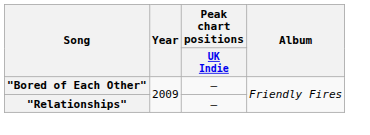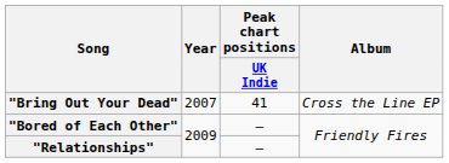 <table class="wikitable plainrowheaders" style="text-align:center;">
 <tr>
 <th scope="col" rowspan="2">Song</th>
 <th scope="col" rowspan="2">Year</th>
 <th scope="col" colspan="1">Peak chart positions</th>
 <th scope="col" rowspan="2">Album</th>
 </tr>
 <tr>
 <th scope="col" style="width:3em;font-size:90%;"><a href='#'>UK<br>Indie</a><br></th>
+</tr>
+<tr>
+<th scope="row">"Bring Out Your Dead"</th>
+<td>2007</td>
+<td>41</td>
+<td><em>Cross the Line EP</em></td>
 </tr>
 <tr>
 <th scope="row">"Bored of Each Other"</th>
 <td rowspan="2">2009</td>
 <td>—</td>
 <td rowspan="2"><em>Friendly Fires </em></td>
 </tr>
 <tr>
 <th scope="row">"Relationships"</th>
 <td>—</td>
 </tr>
 </table>
